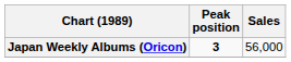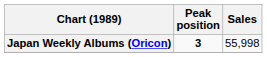 <table class="wikitable sortable plainrowheaders" style="text-align:center;">
 <tr>
 <th scope="col">Chart (1989)</th>
 <th scope="col">Peak<br>position</th>
 <th scope="col">Sales</th>
 </tr>
 <tr>
 <th scope="row">Japan Weekly Albums (<a href='#'>Oricon</a>)</th>
 <td style="text-align:center;"><strong>3</strong></td>
-<td style="text-align:left;">56,000</td>
+<td style="text-align:left;">55,998</td>
 </tr>
 <tr>
 </tr>
 </table>
